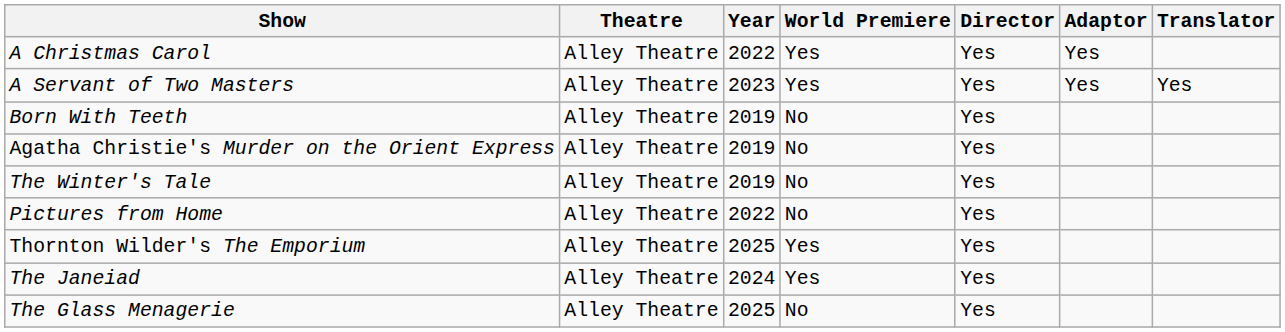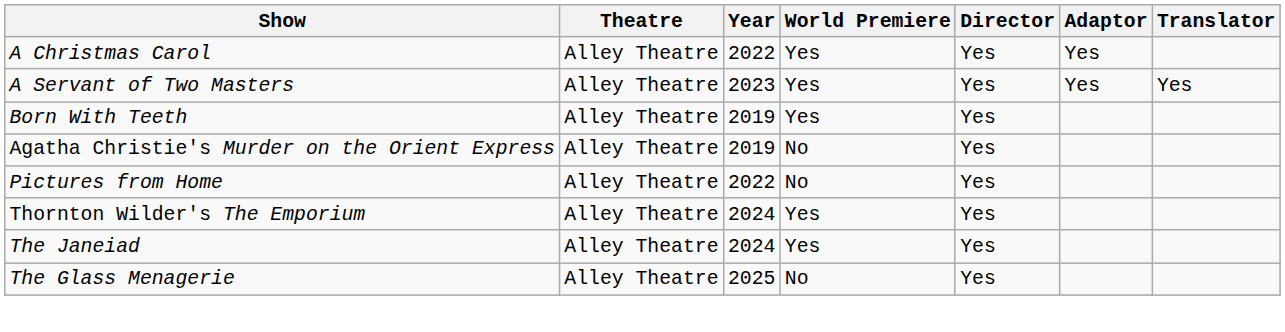 <table class="wikitable sortable">
 <tr>
 <th>Show</th>
 <th>Theatre</th>
 <th>Year</th>
 <th>World Premiere</th>
 <th>Director</th>
 <th>Adaptor</th>
 <th>Translator</th>
 </tr>
 <tr>
 <td><em>A Christmas Carol</em></td>
 <td>Alley Theatre</td>
 <td>2022</td>
 <td>Yes</td>
 <td>Yes</td>
 <td>Yes</td>
 <td></td>
 </tr>
 <tr>
 <td><em>A Servant of Two Masters</em></td>
 <td>Alley Theatre</td>
 <td>2023</td>
 <td>Yes</td>
 <td>Yes</td>
 <td>Yes</td>
 <td>Yes</td>
 </tr>
 <tr>
 <td><em>Born With Teeth</em></td>
 <td>Alley Theatre</td>
 <td>2019</td>
-<td>No</td>
+<td>Yes</td>
 <td>Yes</td>
 <td></td>
 <td></td>
 </tr>
 <tr>
 <td>Agatha Christie's <em>Murder on the Orient Express</em></td>
-<td>Alley Theatre</td>
-<td>2019</td>
-<td>No</td>
-<td>Yes</td>
-<td></td>
-<td></td>
-</tr>
-<tr>
-<td><em>The Winter's Tale</em></td>
 <td>Alley Theatre</td>
 <td>2019</td>
 <td>No</td>
 <td>Yes</td>
 <td></td>
 <td></td>
 </tr>
 <tr>
 <td><em>Pictures from Home</em></td>
 <td>Alley Theatre</td>
 <td>2022</td>
 <td>No</td>
 <td>Yes</td>
 <td></td>
 <td></td>
 </tr>
 <tr>
 <td>Thornton Wilder's <em>The Emporium</em></td>
 <td>Alley Theatre</td>
-<td>2025</td>
+<td>2024</td>
 <td>Yes</td>
 <td>Yes</td>
 <td></td>
 <td></td>
 </tr>
 <tr>
 <td><em>The Janeiad</em></td>
 <td>Alley Theatre</td>
 <td>2024</td>
 <td>Yes</td>
 <td>Yes</td>
 <td></td>
 <td></td>
 </tr>
 <tr>
 <td><em>The Glass Menagerie</em></td>
 <td>Alley Theatre</td>
 <td>2025</td>
 <td>No</td>
 <td>Yes</td>
 <td></td>
 <td></td>
 </tr>
 </table>
